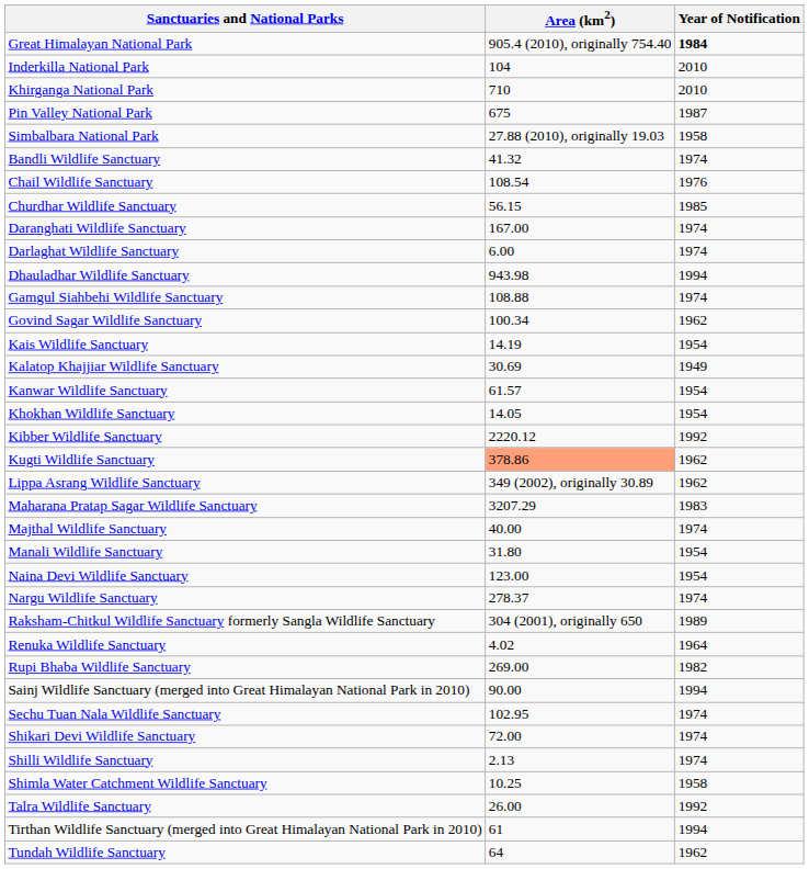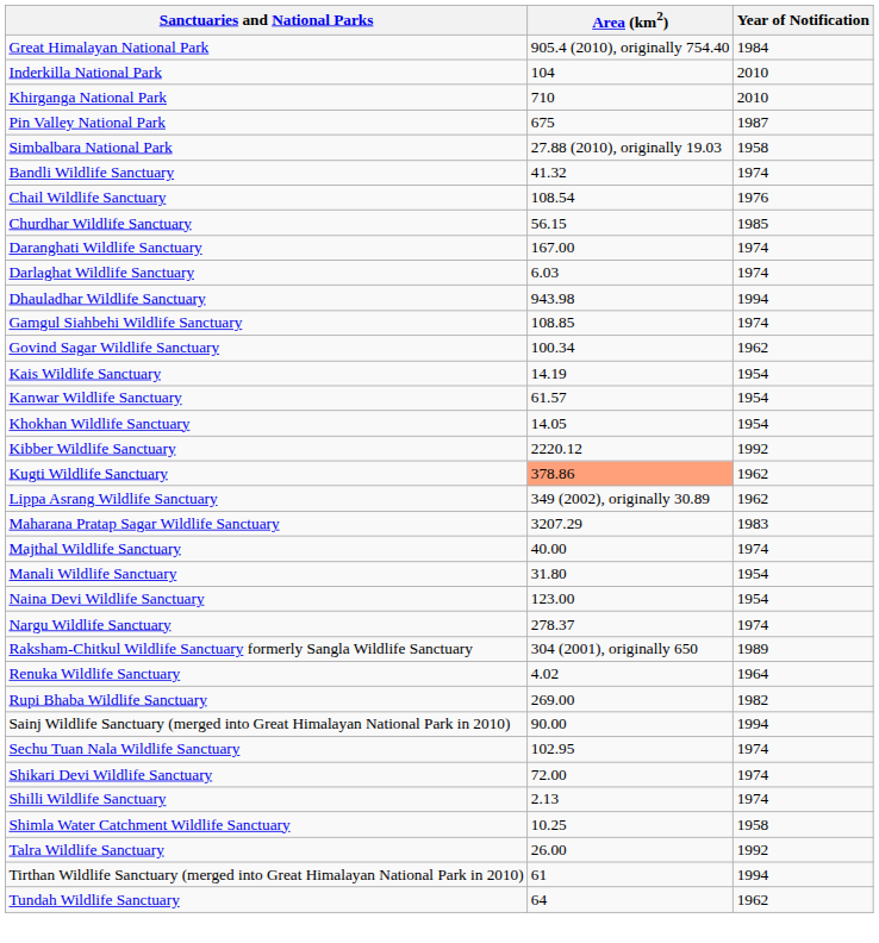 <table class="sortable wikitable">
 <tr>
 <th><a href='#'>Sanctuaries</a> and <a href='#'>National Parks</a></th>
 <th><a href='#'>Area</a> (km<sup>2</sup>)</th>
 <th>Year of Notification</th>
 </tr>
 <tr>
 <td><a href='#'>Great Himalayan National Park</a></td>
 <td>905.4 (2010), originally 754.40</td>
-<td><strong>1984</strong></td>
+<td>1984</td>
 </tr>
 <tr>
 <td><a href='#'>Inderkilla National Park</a></td>
 <td>104</td>
 <td>2010</td>
 </tr>
 <tr>
 <td><a href='#'>Khirganga National Park</a></td>
 <td>710</td>
 <td>2010</td>
 </tr>
 <tr>
 <td><a href='#'>Pin Valley National Park</a></td>
 <td>675</td>
 <td>1987</td>
 </tr>
 <tr>
 <td><a href='#'>Simbalbara National Park</a></td>
 <td>27.88 (2010), originally 19.03</td>
 <td>1958</td>
 </tr>
 <tr>
 <td><a href='#'>Bandli Wildlife Sanctuary</a></td>
 <td>41.32</td>
 <td>1974</td>
 </tr>
 <tr>
 <td><a href='#'>Chail Wildlife Sanctuary</a></td>
 <td>108.54</td>
 <td>1976</td>
 </tr>
 <tr>
 <td><a href='#'>Churdhar Wildlife Sanctuary</a></td>
 <td>56.15</td>
 <td>1985</td>
 </tr>
 <tr>
 <td><a href='#'>Daranghati Wildlife Sanctuary</a></td>
 <td>167.00</td>
 <td>1974</td>
 </tr>
 <tr>
 <td><a href='#'>Darlaghat Wildlife Sanctuary</a></td>
-<td>6.00</td>
+<td>6.03</td>
 <td>1974</td>
 </tr>
 <tr>
 <td><a href='#'>Dhauladhar Wildlife Sanctuary</a></td>
 <td>943.98</td>
 <td>1994</td>
 </tr>
 <tr>
 <td><a href='#'>Gamgul Siahbehi Wildlife Sanctuary</a></td>
-<td>108.88</td>
+<td>108.85</td>
 <td>1974</td>
 </tr>
 <tr>
 <td><a href='#'>Govind Sagar Wildlife Sanctuary</a></td>
 <td>100.34</td>
 <td>1962</td>
 </tr>
 <tr>
 <td><a href='#'>Kais Wildlife Sanctuary</a></td>
 <td>14.19</td>
 <td>1954</td>
-</tr>
-<tr>
-<td><a href='#'>Kalatop Khajjiar Wildlife Sanctuary</a></td>
-<td>30.69</td>
-<td>1949</td>
 </tr>
 <tr>
 <td><a href='#'>Kanwar Wildlife Sanctuary</a></td>
 <td>61.57</td>
 <td>1954</td>
 </tr>
 <tr>
 <td><a href='#'>Khokhan Wildlife Sanctuary</a></td>
 <td>14.05</td>
 <td>1954</td>
 </tr>
 <tr>
 <td><a href='#'>Kibber Wildlife Sanctuary</a></td>
 <td>2220.12</td>
 <td>1992</td>
 </tr>
 <tr>
 <td><a href='#'>Kugti Wildlife Sanctuary</a></td>
 <td style="background: lightsalmon;">378.86</td>
 <td>1962</td>
 </tr>
 <tr>
 <td><a href='#'>Lippa Asrang Wildlife Sanctuary</a></td>
 <td>349 (2002), originally 30.89</td>
 <td>1962</td>
 </tr>
 <tr>
 <td><a href='#'>Maharana Pratap Sagar Wildlife Sanctuary</a></td>
 <td>3207.29</td>
 <td>1983</td>
 </tr>
 <tr>
 <td><a href='#'>Majthal Wildlife Sanctuary</a></td>
 <td>40.00</td>
 <td>1974</td>
 </tr>
 <tr>
 <td><a href='#'>Manali Wildlife Sanctuary</a></td>
 <td>31.80</td>
 <td>1954</td>
 </tr>
 <tr>
 <td><a href='#'>Naina Devi Wildlife Sanctuary</a></td>
 <td>123.00</td>
 <td>1954</td>
 </tr>
 <tr>
 <td><a href='#'>Nargu Wildlife Sanctuary</a></td>
 <td>278.37</td>
 <td>1974</td>
 </tr>
 <tr>
 <td><a href='#'>Raksham-Chitkul Wildlife Sanctuary</a> formerly Sangla Wildlife Sanctuary</td>
 <td>304 (2001), originally 650</td>
 <td>1989</td>
 </tr>
 <tr>
 <td><a href='#'>Renuka Wildlife Sanctuary</a></td>
 <td>4.02</td>
 <td>1964</td>
 </tr>
 <tr>
 <td><a href='#'>Rupi Bhaba Wildlife Sanctuary</a></td>
 <td>269.00</td>
 <td>1982</td>
 </tr>
 <tr>
 <td>Sainj Wildlife Sanctuary (merged into Great Himalayan National Park in 2010)</td>
 <td>90.00</td>
 <td>1994</td>
 </tr>
 <tr>
 <td><a href='#'>Sechu Tuan Nala Wildlife Sanctuary</a></td>
 <td>102.95</td>
 <td>1974</td>
 </tr>
 <tr>
 <td><a href='#'>Shikari Devi Wildlife Sanctuary</a></td>
 <td>72.00</td>
 <td>1974</td>
 </tr>
 <tr>
 <td><a href='#'>Shilli Wildlife Sanctuary</a></td>
 <td>2.13</td>
 <td>1974</td>
 </tr>
 <tr>
 <td><a href='#'>Shimla Water Catchment Wildlife Sanctuary</a></td>
 <td>10.25</td>
 <td>1958</td>
 </tr>
 <tr>
 <td><a href='#'>Talra Wildlife Sanctuary</a></td>
 <td>26.00</td>
 <td>1992</td>
 </tr>
 <tr>
 <td>Tirthan Wildlife Sanctuary (merged into Great Himalayan National Park in 2010)</td>
 <td>61</td>
 <td>1994</td>
 </tr>
 <tr>
 <td><a href='#'>Tundah Wildlife Sanctuary</a></td>
 <td>64</td>
 <td>1962</td>
 </tr>
 </table>
